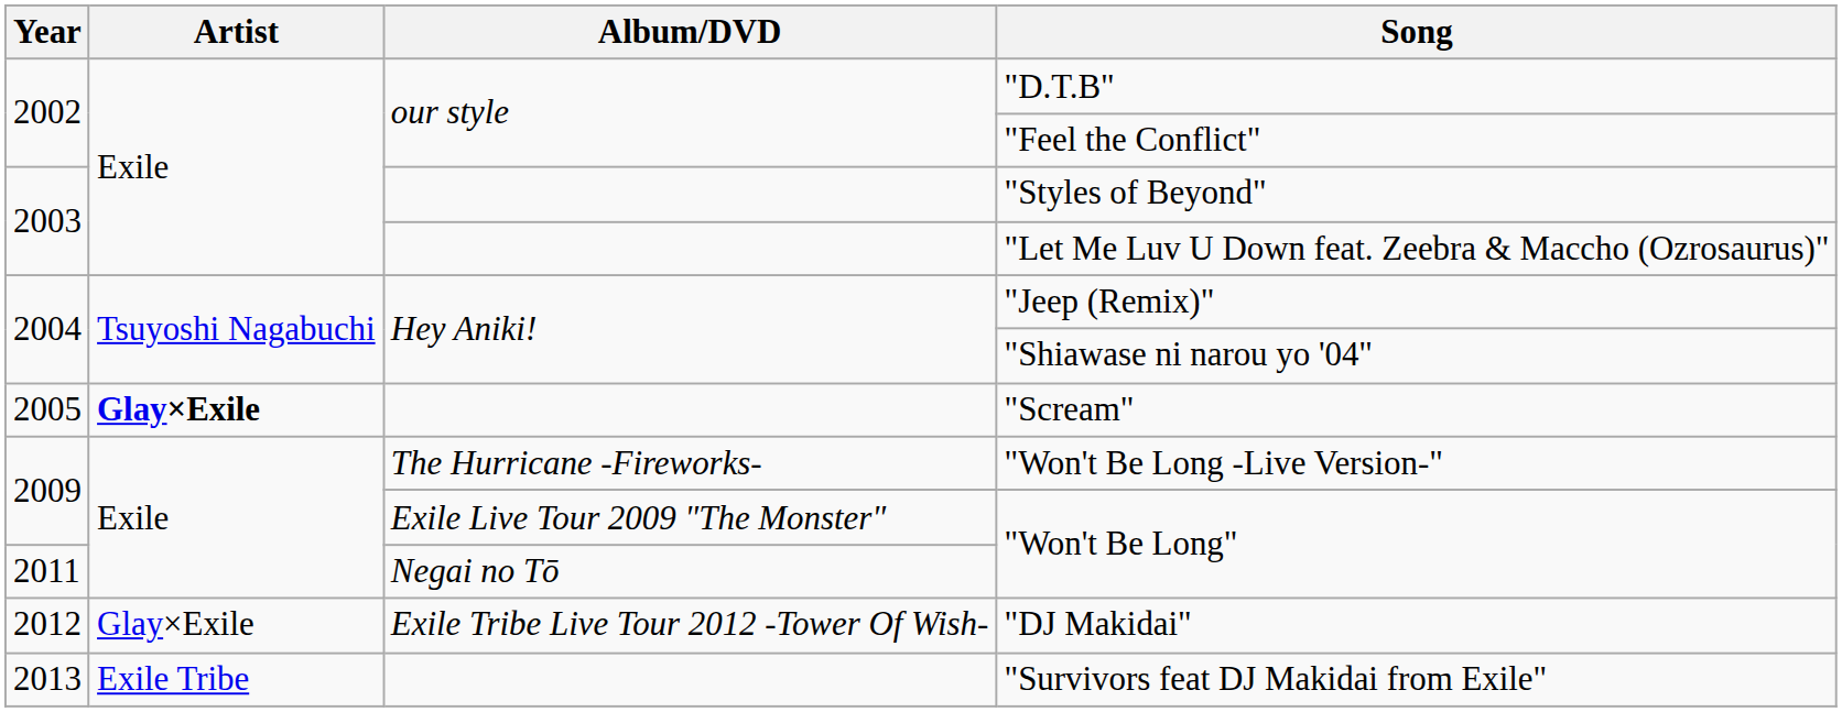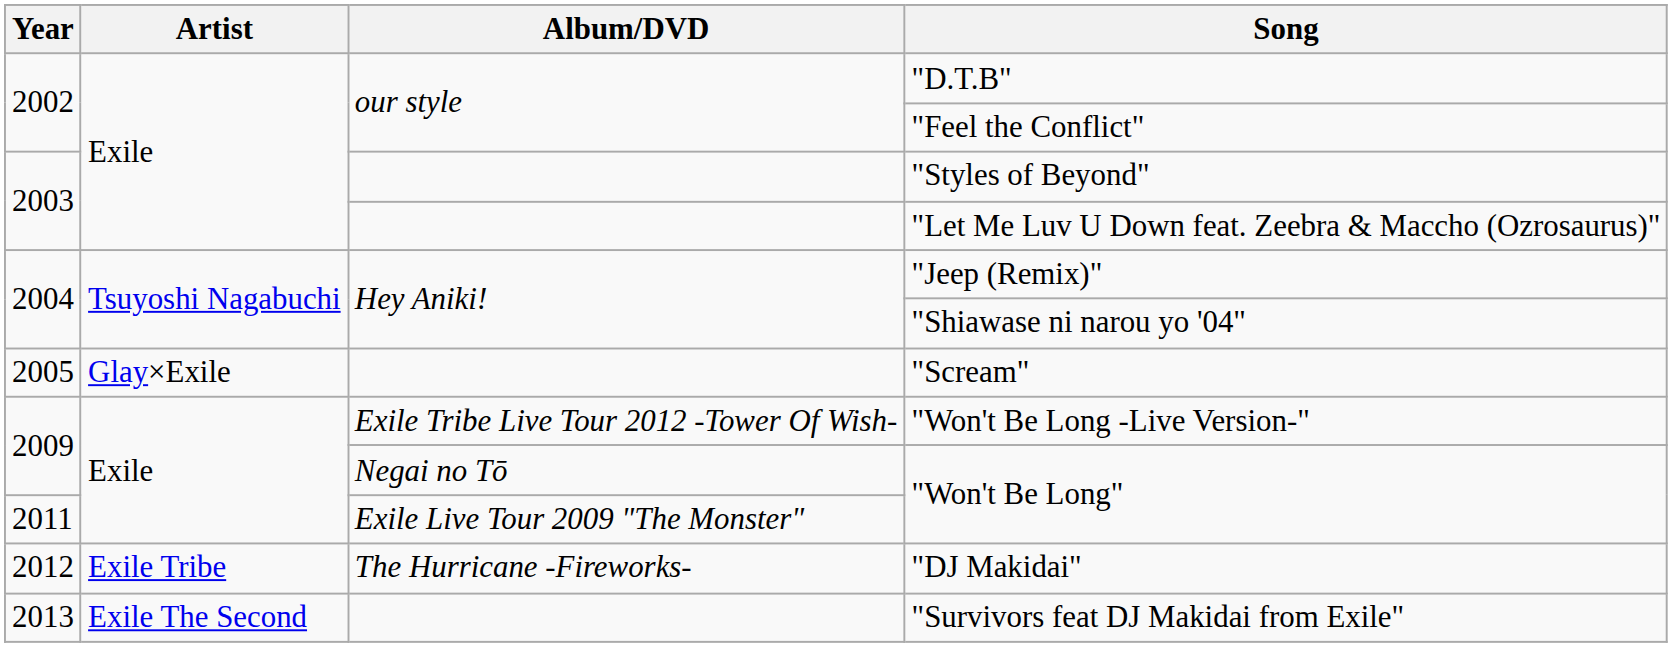 <table class="wikitable">
 <tr>
 <th>Year</th>
 <th>Artist</th>
 <th>Album/DVD</th>
 <th>Song</th>
 </tr>
 <tr>
 <td rowspan="2">2002</td>
 <td rowspan="4">Exile</td>
 <td rowspan="2"><em>our style</em></td>
 <td>"D.T.B"</td>
 </tr>
 <tr>
 <td>"Feel the Conflict"</td>
 </tr>
 <tr>
 <td rowspan="2">2003</td>
 <td></td>
 <td>"Styles of Beyond"</td>
 </tr>
 <tr>
 <td></td>
 <td>"Let Me Luv U Down feat. Zeebra & Maccho (Ozrosaurus)"</td>
 </tr>
 <tr>
 <td rowspan="2">2004</td>
 <td rowspan="2"><a href='#'>Tsuyoshi Nagabuchi</a></td>
 <td rowspan="2"><em>Hey Aniki!</em></td>
 <td>"Jeep (Remix)"</td>
 </tr>
 <tr>
 <td>"Shiawase ni narou yo '04"</td>
 </tr>
 <tr>
 <td>2005</td>
-<td><strong><a href='#'>Glay</a>×Exile</strong></td>
+<td><a href='#'>Glay</a>×Exile</td>
 <td></td>
 <td>"Scream"</td>
 </tr>
 <tr>
 <td rowspan="2">2009</td>
 <td rowspan="3">Exile</td>
-<td><em>The Hurricane -Fireworks-</em></td>
+<td><em>Exile Tribe Live Tour 2012 -Tower Of Wish-</em></td>
 <td>"Won't Be Long -Live Version-"</td>
 </tr>
 <tr>
-<td><em>Exile Live Tour 2009 "The Monster"</em></td>
+<td><em>Negai no Tō</em></td>
 <td rowspan="2">"Won't Be Long"</td>
 </tr>
 <tr>
 <td>2011</td>
-<td><em>Negai no Tō</em></td>
+<td><em>Exile Live Tour 2009 "The Monster"</em></td>
 </tr>
 <tr>
 <td>2012</td>
-<td><a href='#'>Glay</a>×Exile</td>
-<td><em>Exile Tribe Live Tour 2012 -Tower Of Wish-</em></td>
+<td><a href='#'>Exile Tribe</a></td>
+<td><em>The Hurricane -Fireworks-</em></td>
 <td>"DJ Makidai"</td>
 </tr>
 <tr>
 <td>2013</td>
-<td><a href='#'>Exile Tribe</a></td>
+<td><a href='#'>Exile The Second</a></td>
 <td></td>
 <td>"Survivors feat DJ Makidai from Exile"</td>
 </tr>
 </table>
